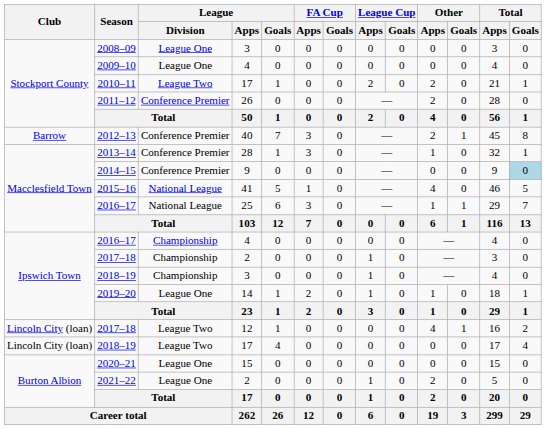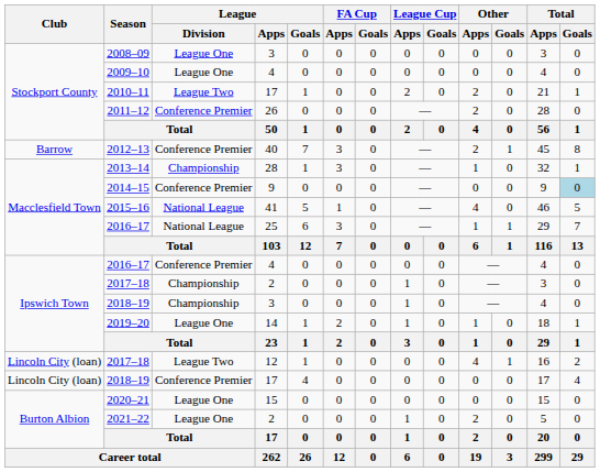 <table class="wikitable" style="text-align:center;">
 <tr>
 <th rowspan=2>Club</th>
 <th rowspan=2>Season</th>
 <th colspan=3>League</th>
 <th colspan=2><a href='#'>FA Cup</a></th>
 <th colspan=2><a href='#'>League Cup</a></th>
 <th colspan=2>Other</th>
 <th colspan=2>Total</th>
 </tr>
 <tr>
 <th>Division</th>
 <th>Apps</th>
 <th>Goals</th>
 <th>Apps</th>
 <th>Goals</th>
 <th>Apps</th>
 <th>Goals</th>
 <th>Apps</th>
 <th>Goals</th>
 <th>Apps</th>
 <th>Goals</th>
 </tr>
 <tr>
 <td rowspan="5"><a href='#'>Stockport County</a></td>
 <td><a href='#'>2008–09</a></td>
 <td><a href='#'>League One</a></td>
 <td>3</td>
 <td>0</td>
 <td>0</td>
 <td>0</td>
 <td>0</td>
 <td>0</td>
 <td>0</td>
 <td>0</td>
 <td>3</td>
 <td>0</td>
 </tr>
 <tr>
 <td><a href='#'>2009–10</a></td>
 <td>League One</td>
 <td>4</td>
 <td>0</td>
 <td>0</td>
 <td>0</td>
 <td>0</td>
 <td>0</td>
 <td>0</td>
 <td>0</td>
 <td>4</td>
 <td>0</td>
 </tr>
 <tr>
 <td><a href='#'>2010–11</a></td>
 <td><a href='#'>League Two</a></td>
 <td>17</td>
 <td>1</td>
 <td>0</td>
 <td>0</td>
 <td>2</td>
 <td>0</td>
 <td>2</td>
 <td>0</td>
 <td>21</td>
 <td>1</td>
 </tr>
 <tr>
 <td><a href='#'>2011–12</a></td>
 <td><a href='#'>Conference Premier</a></td>
 <td>26</td>
 <td>0</td>
 <td>0</td>
 <td>0</td>
 <td colspan=2>—</td>
 <td>2</td>
 <td>0</td>
 <td>28</td>
 <td>0</td>
 </tr>
 <tr>
 <th colspan="2">Total</th>
 <th>50</th>
 <th>1</th>
 <th>0</th>
 <th>0</th>
 <th>2</th>
 <th>0</th>
 <th>4</th>
 <th>0</th>
 <th>56</th>
 <th>1</th>
 </tr>
 <tr>
 <td><a href='#'>Barrow</a></td>
 <td><a href='#'>2012–13</a></td>
 <td>Conference Premier</td>
 <td>40</td>
 <td>7</td>
 <td>3</td>
 <td>0</td>
 <td colspan=2>—</td>
 <td>2</td>
 <td>1</td>
 <td>45</td>
 <td>8</td>
 </tr>
 <tr>
 <td rowspan="5"><a href='#'>Macclesfield Town</a></td>
 <td><a href='#'>2013–14</a></td>
-<td>Conference Premier</td>
+<td><a href='#'>Championship</a></td>
 <td>28</td>
 <td>1</td>
 <td>3</td>
 <td>0</td>
 <td colspan=2>—</td>
 <td>1</td>
 <td>0</td>
 <td>32</td>
 <td>1</td>
 </tr>
 <tr>
 <td><a href='#'>2014–15</a></td>
 <td>Conference Premier</td>
 <td>9</td>
 <td>0</td>
 <td>0</td>
 <td>0</td>
 <td colspan=2>—</td>
 <td>0</td>
 <td>0</td>
 <td>9</td>
 <td style="background: lightblue;">0</td>
 </tr>
 <tr>
 <td><a href='#'>2015–16</a></td>
 <td><a href='#'>National League</a></td>
 <td>41</td>
 <td>5</td>
 <td>1</td>
 <td>0</td>
 <td colspan=2>—</td>
 <td>4</td>
 <td>0</td>
 <td>46</td>
 <td>5</td>
 </tr>
 <tr>
 <td><a href='#'>2016–17</a></td>
 <td>National League</td>
 <td>25</td>
 <td>6</td>
 <td>3</td>
 <td>0</td>
 <td colspan=2>—</td>
 <td>1</td>
 <td>1</td>
 <td>29</td>
 <td>7</td>
 </tr>
 <tr>
 <th colspan="2">Total</th>
 <th>103</th>
 <th>12</th>
 <th>7</th>
 <th>0</th>
 <th>0</th>
 <th>0</th>
 <th>6</th>
 <th>1</th>
 <th>116</th>
 <th>13</th>
 </tr>
 <tr>
 <td rowspan="5"><a href='#'>Ipswich Town</a></td>
 <td><a href='#'>2016–17</a></td>
-<td><a href='#'>Championship</a></td>
+<td>Conference Premier</td>
 <td>4</td>
 <td>0</td>
 <td>0</td>
 <td>0</td>
 <td>0</td>
 <td>0</td>
 <td colspan="2">—</td>
 <td>4</td>
 <td>0</td>
 </tr>
 <tr>
 <td><a href='#'>2017–18</a></td>
 <td>Championship</td>
 <td>2</td>
 <td>0</td>
 <td>0</td>
 <td>0</td>
 <td>1</td>
 <td>0</td>
 <td colspan="2">—</td>
 <td>3</td>
 <td>0</td>
 </tr>
 <tr>
 <td><a href='#'>2018–19</a></td>
 <td>Championship</td>
 <td>3</td>
 <td>0</td>
 <td>0</td>
 <td>0</td>
 <td>1</td>
 <td>0</td>
 <td colspan="2">—</td>
 <td>4</td>
 <td>0</td>
 </tr>
 <tr>
 <td><a href='#'>2019–20</a></td>
 <td>League One</td>
 <td>14</td>
 <td>1</td>
 <td>2</td>
 <td>0</td>
 <td>1</td>
 <td>0</td>
 <td>1</td>
 <td>0</td>
 <td>18</td>
 <td>1</td>
 </tr>
 <tr>
 <th colspan="2">Total</th>
 <th>23</th>
 <th>1</th>
 <th>2</th>
 <th>0</th>
 <th>3</th>
 <th>0</th>
 <th>1</th>
 <th>0</th>
 <th>29</th>
 <th>1</th>
 </tr>
 <tr>
 <td><a href='#'>Lincoln City</a> (loan)</td>
 <td><a href='#'>2017–18</a></td>
 <td>League Two</td>
 <td>12</td>
 <td>1</td>
 <td>0</td>
 <td>0</td>
 <td>0</td>
 <td>0</td>
 <td>4</td>
 <td>1</td>
 <td>16</td>
 <td>2</td>
 </tr>
 <tr>
 <td>Lincoln City (loan)</td>
 <td><a href='#'>2018–19</a></td>
-<td>League Two</td>
+<td>Conference Premier</td>
 <td>17</td>
 <td>4</td>
 <td>0</td>
 <td>0</td>
 <td>0</td>
 <td>0</td>
 <td>0</td>
 <td>0</td>
 <td>17</td>
 <td>4</td>
 </tr>
 <tr>
 <td rowspan="3"><a href='#'>Burton Albion</a></td>
 <td><a href='#'>2020–21</a></td>
 <td>League One</td>
 <td>15</td>
 <td>0</td>
 <td>0</td>
 <td>0</td>
 <td>0</td>
 <td>0</td>
 <td>0</td>
 <td>0</td>
 <td>15</td>
 <td>0</td>
 </tr>
 <tr>
 <td><a href='#'>2021–22</a></td>
 <td>League One</td>
 <td>2</td>
 <td>0</td>
 <td>0</td>
 <td>0</td>
 <td>1</td>
 <td>0</td>
 <td>2</td>
 <td>0</td>
 <td>5</td>
 <td>0</td>
 </tr>
 <tr>
 <th colspan="2">Total</th>
 <th>17</th>
 <th>0</th>
 <th>0</th>
 <th>0</th>
 <th>1</th>
 <th>0</th>
 <th>2</th>
 <th>0</th>
 <th>20</th>
 <th>0</th>
 </tr>
 <tr>
 <th colspan="3">Career total</th>
 <th>262</th>
 <th>26</th>
 <th>12</th>
 <th>0</th>
 <th>6</th>
 <th>0</th>
 <th>19</th>
 <th>3</th>
 <th>299</th>
 <th>29</th>
 </tr>
 </table>
